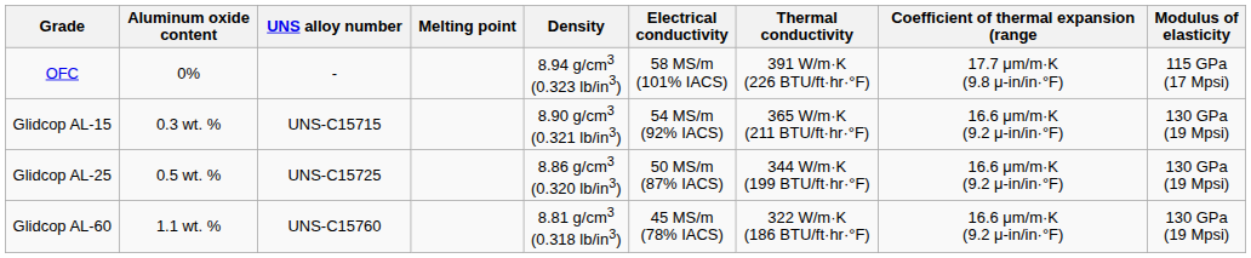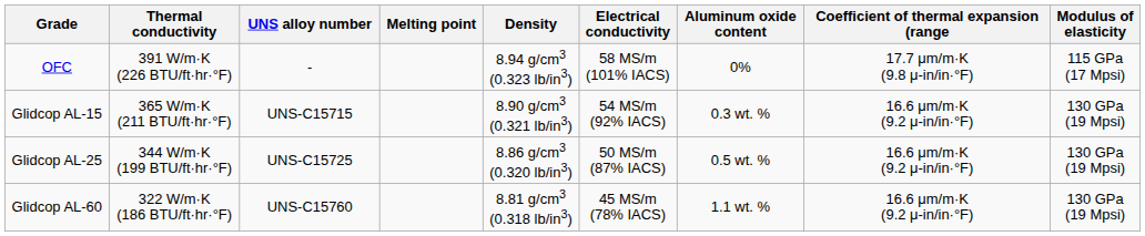 <table class="wikitable" border="1" style="margin: 1em auto 1em auto" align="center" cellpadding="5" cellspacing="0" width="100%">
 <tr>
 <th>Grade</th>
-<th>Aluminum oxide <br>content</th>
+<th>Thermal <br>conductivity</th>
 <th><a href='#'>UNS</a> alloy number</th>
 <th>Melting point</th>
 <th>Density</th>
 <th>Electrical <br>conductivity</th>
-<th>Thermal <br>conductivity</th>
+<th>Aluminum oxide <br>content</th>
 <th>Coefficient of thermal expansion <br>(range </th>
 <th>Modulus of <br>elasticity</th>
 </tr>
 <tr align="center">
 <td><a href='#'>OFC</a></td>
-<td>0%</td>
+<td>391 W/m·K <br>(226 BTU/ft·hr·°F)</td>
 <td>-</td>
 <td></td>
 <td>8.94 g/cm<sup>3</sup> <br>(0.323 lb/in<sup>3</sup>)</td>
 <td>58 MS/m <br>(101% IACS)</td>
-<td>391 W/m·K <br>(226 BTU/ft·hr·°F)</td>
+<td>0%</td>
 <td>17.7 μm/m·K <br>(9.8 μ-in/in·°F)</td>
 <td>115 GPa <br>(17 Mpsi)</td>
 </tr>
 <tr align="center">
 <td>Glidcop AL-15</td>
-<td>0.3 wt. %</td>
+<td>365 W/m·K <br>(211 BTU/ft·hr·°F)</td>
 <td>UNS-C15715</td>
 <td></td>
 <td>8.90 g/cm<sup>3</sup> <br>(0.321 lb/in<sup>3</sup>)</td>
 <td>54 MS/m <br>(92% IACS)</td>
-<td>365 W/m·K <br>(211 BTU/ft·hr·°F)</td>
+<td>0.3 wt. %</td>
 <td>16.6 μm/m·K <br>(9.2 μ-in/in·°F)</td>
 <td>130 GPa <br>(19 Mpsi)</td>
 </tr>
 <tr align="center">
 <td>Glidcop AL-25</td>
-<td>0.5 wt. %</td>
+<td>344 W/m·K <br>(199 BTU/ft·hr·°F)</td>
 <td>UNS-C15725</td>
 <td></td>
 <td>8.86 g/cm<sup>3</sup> <br>(0.320 lb/in<sup>3</sup>)</td>
 <td>50 MS/m <br>(87% IACS)</td>
-<td>344 W/m·K <br>(199 BTU/ft·hr·°F)</td>
+<td>0.5 wt. %</td>
 <td>16.6 μm/m·K <br>(9.2 μ-in/in·°F)</td>
 <td>130 GPa <br>(19 Mpsi)</td>
 </tr>
 <tr align="center">
 <td>Glidcop AL-60</td>
-<td>1.1 wt. %</td>
+<td>322 W/m·K <br>(186 BTU/ft·hr·°F)</td>
 <td>UNS-C15760</td>
 <td></td>
 <td>8.81 g/cm<sup>3</sup> <br>(0.318 lb/in<sup>3</sup>)</td>
 <td>45 MS/m <br>(78% IACS)</td>
-<td>322 W/m·K <br>(186 BTU/ft·hr·°F)</td>
+<td>1.1 wt. %</td>
 <td>16.6 μm/m·K <br>(9.2 μ-in/in·°F)</td>
 <td>130 GPa <br>(19 Mpsi)</td>
 </tr>
 </table>
